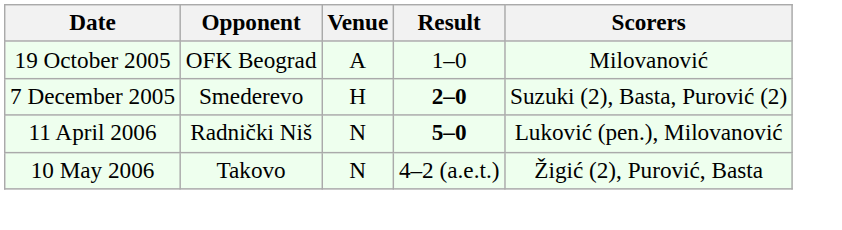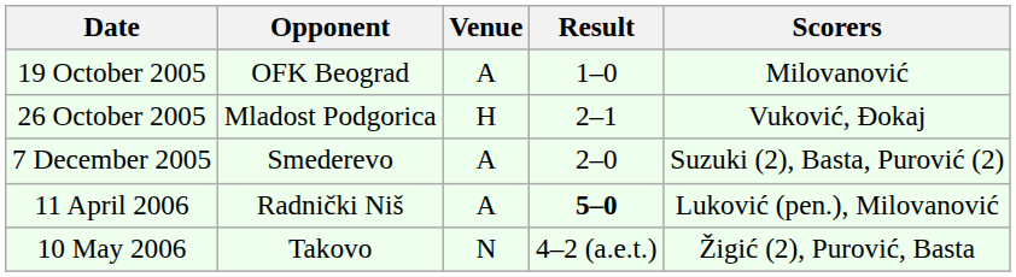 <table class="wikitable sortable" style="font-size:100%; text-align:center">
 <tr>
 <th>Date</th>
 <th>Opponent</th>
 <th>Venue</th>
 <th>Result</th>
 <th>Scorers</th>
 </tr>
 <tr bgcolor = "#EEFFEE">
 <td>19 October 2005</td>
 <td>OFK Beograd</td>
 <td>A</td>
 <td>1–0</td>
 <td>Milovanović</td>
 </tr>
 <tr bgcolor = "#EEFFEE">
+<td>26 October 2005</td>
+<td>Mladost Podgorica</td>
+<td>H</td>
+<td>2–1</td>
+<td>Vuković, Đokaj</td>
+</tr>
+<tr bgcolor = "#EEFFEE">
 <td>7 December 2005</td>
 <td>Smederevo</td>
-<td>H</td>
-<td><strong>2–0</strong></td>
+<td>A</td>
+<td>2–0</td>
 <td>Suzuki (2), Basta, Purović (2)</td>
 </tr>
 <tr bgcolor = "#EEFFEE">
 <td>11 April 2006</td>
 <td>Radnički Niš</td>
-<td>N</td>
+<td>A</td>
 <td><strong>5–0</strong></td>
 <td>Luković (pen.), Milovanović</td>
 </tr>
 <tr bgcolor = "#EEFFEE">
 <td>10 May 2006</td>
 <td>Takovo</td>
 <td>N</td>
 <td>4–2 (a.e.t.)</td>
 <td>Žigić (2), Purović, Basta</td>
 </tr>
 </table>
